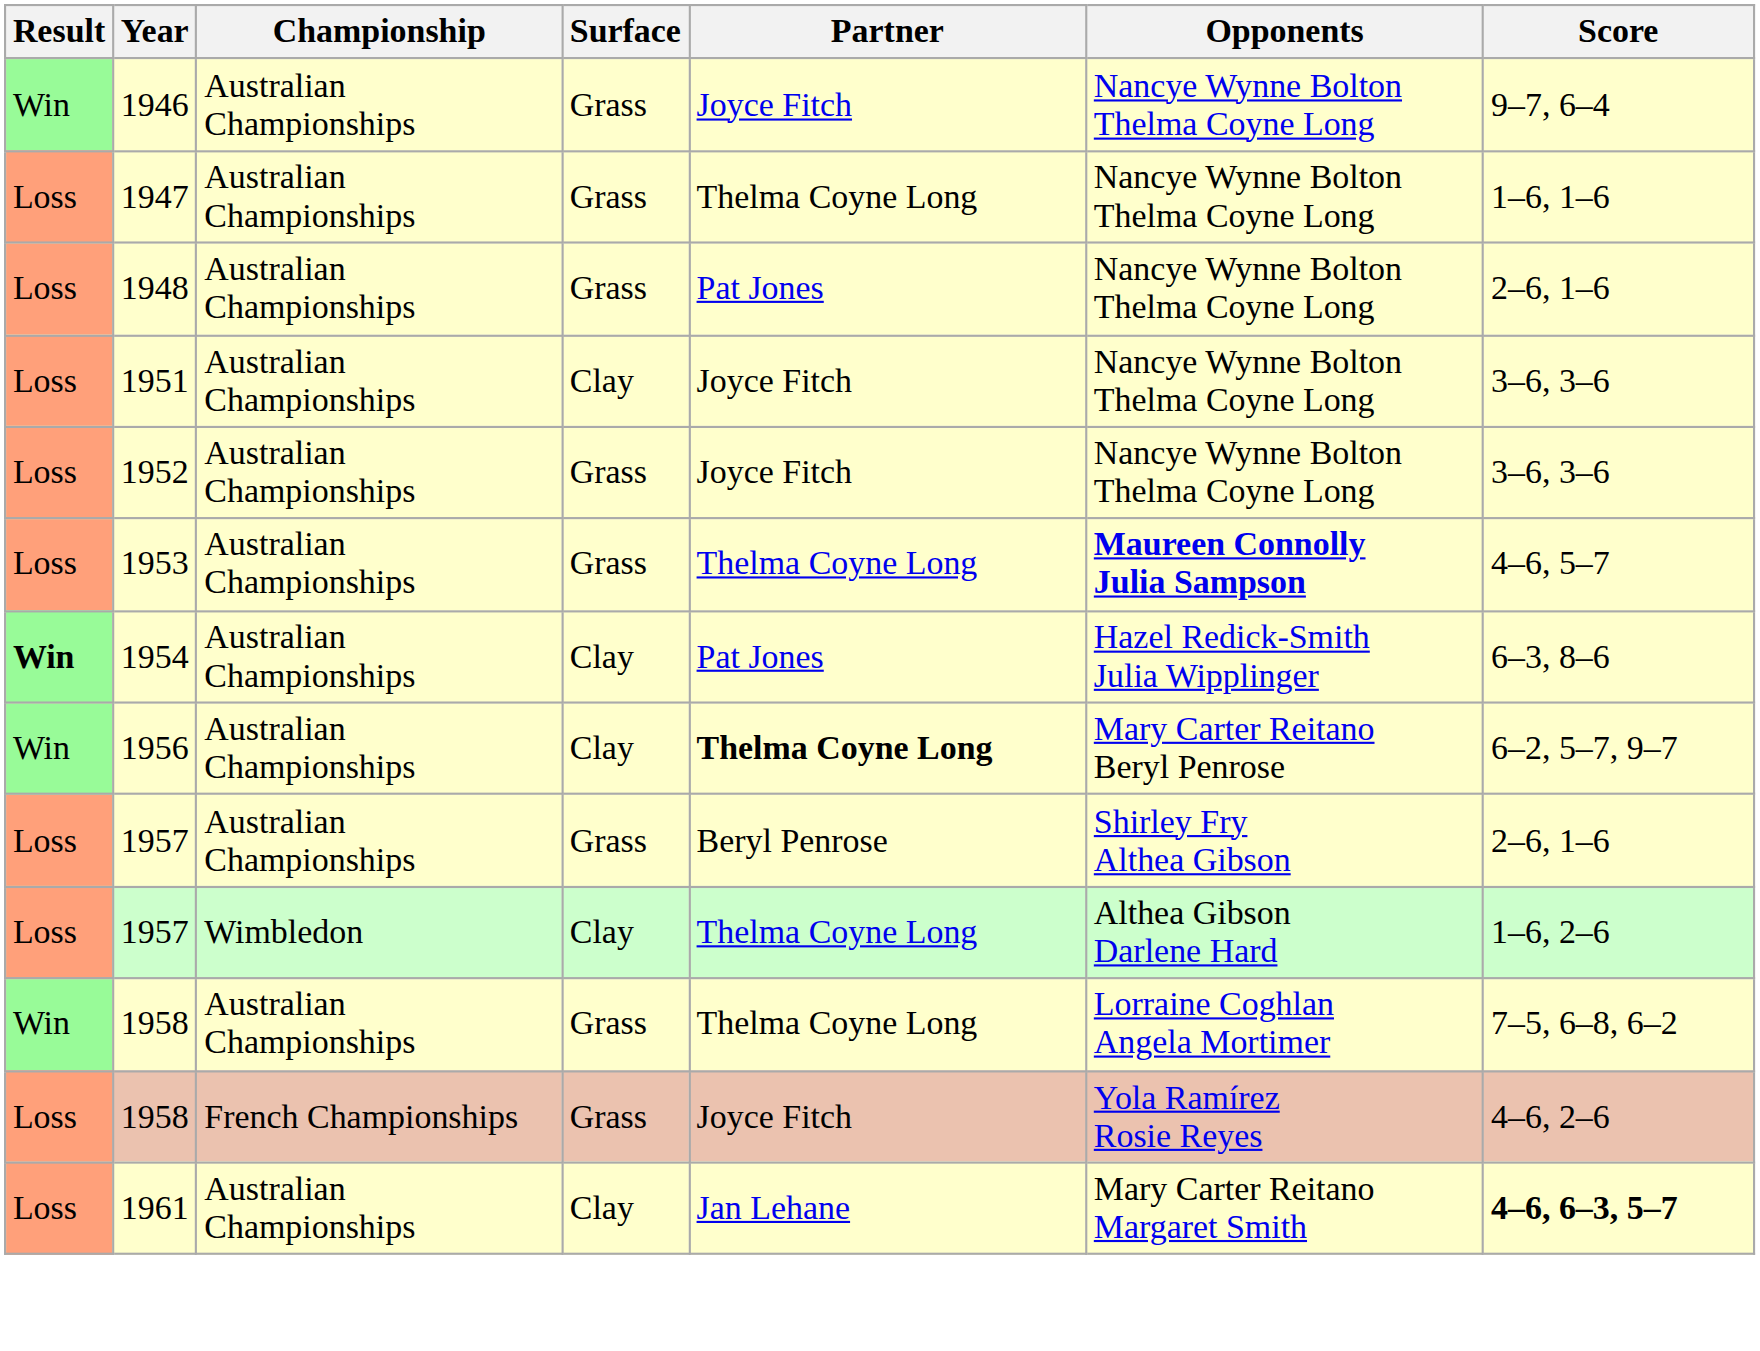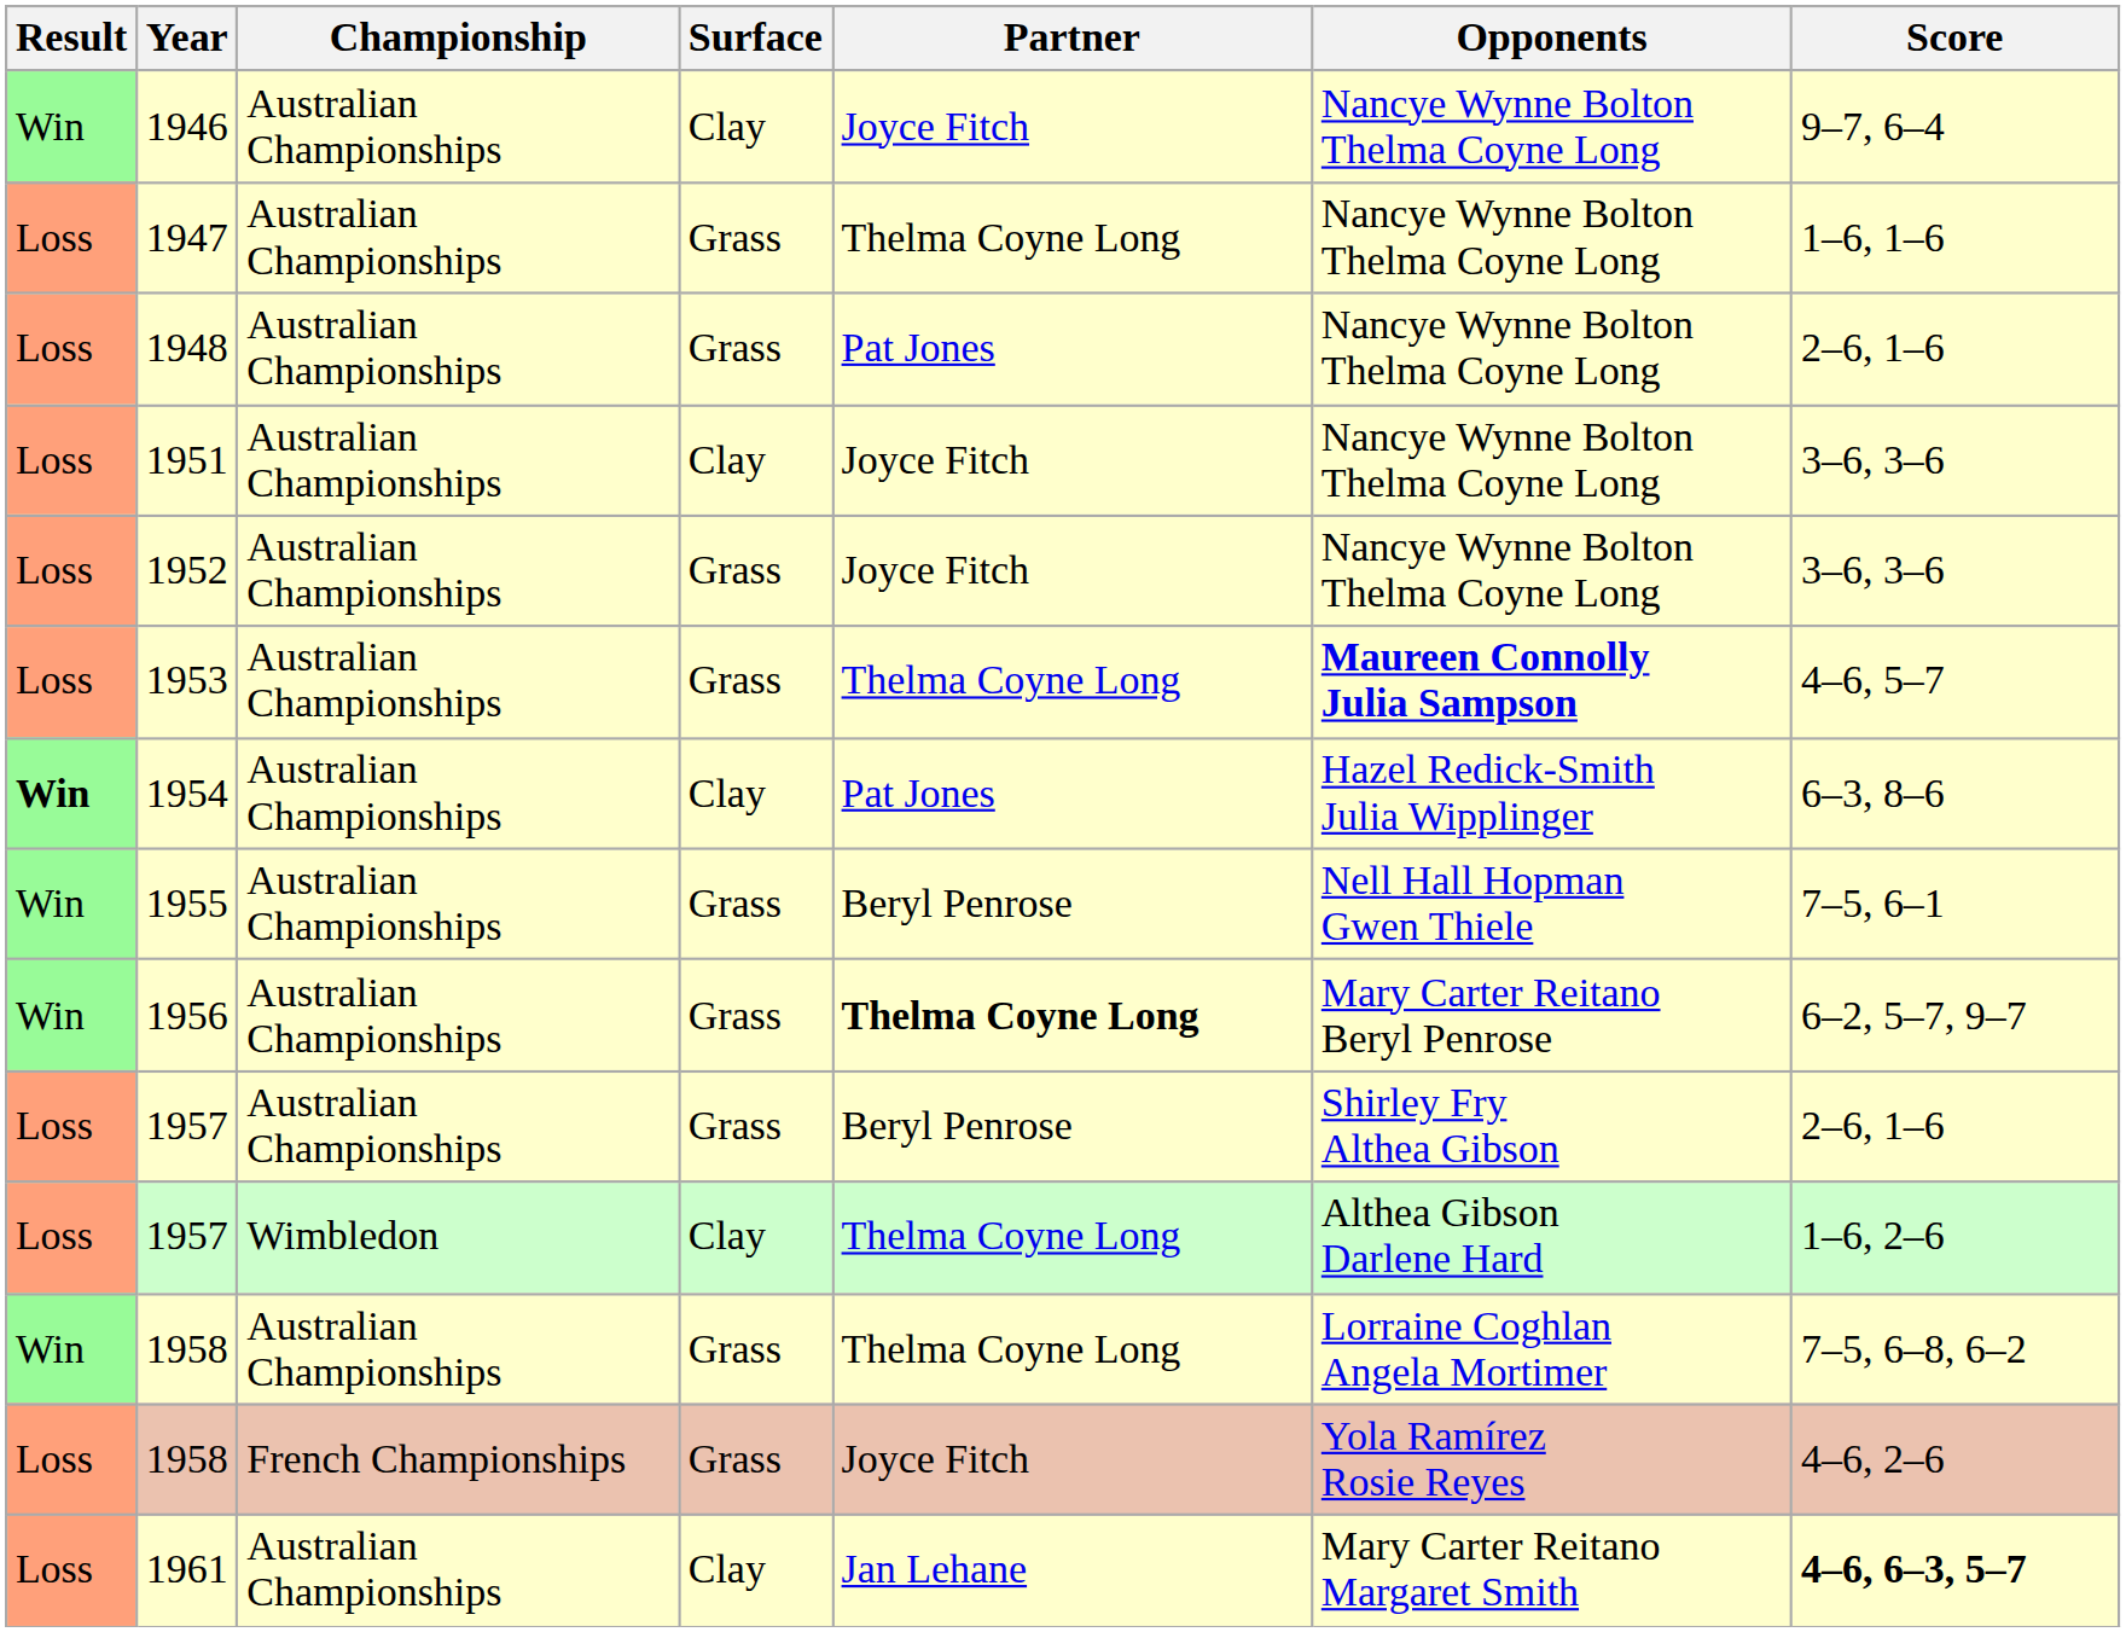 <table class="sortable wikitable">
 <tr>
 <th style="width:40px">Result</th>
 <th style="width:30px">Year</th>
 <th style="width:165px">Championship</th>
 <th style="width:50px">Surface</th>
 <th style="width:180px">Partner</th>
 <th style="width:180px">Opponents</th>
 <th style="width:120px" class="unsortable">Score</th>
 </tr>
 <tr style="background:#ffffcc;">
 <td style="background:#98fb98;">Win</td>
 <td>1946</td>
 <td>Australian Championships</td>
-<td>Grass</td>
+<td>Clay</td>
 <td> <a href='#'>Joyce Fitch</a></td>
 <td> <a href='#'>Nancye Wynne Bolton</a> <br>  <a href='#'>Thelma Coyne Long</a></td>
 <td>9–7, 6–4</td>
 </tr>
 <tr style="background:#ffffcc;">
 <td style="background:#ffa07a;">Loss</td>
 <td>1947</td>
 <td>Australian Championships</td>
 <td>Grass</td>
 <td> Thelma Coyne Long</td>
 <td> Nancye Wynne Bolton <br>  Thelma Coyne Long</td>
 <td>1–6, 1–6</td>
 </tr>
 <tr style="background:#ffffcc;">
 <td style="background:#ffa07a;">Loss</td>
 <td>1948</td>
 <td>Australian Championships</td>
 <td>Grass</td>
 <td> <a href='#'>Pat Jones</a></td>
 <td> Nancye Wynne Bolton <br>  Thelma Coyne Long</td>
 <td>2–6, 1–6</td>
 </tr>
 <tr style="background:#ffffcc;">
 <td style="background:#ffa07a;">Loss</td>
 <td>1951</td>
 <td>Australian Championships</td>
 <td>Clay</td>
 <td> Joyce Fitch</td>
 <td> Nancye Wynne Bolton <br>  Thelma Coyne Long</td>
 <td>3–6, 3–6</td>
 </tr>
 <tr style="background:#ffffcc;">
 <td style="background:#ffa07a;">Loss</td>
 <td>1952</td>
 <td>Australian Championships</td>
 <td>Grass</td>
 <td> Joyce Fitch</td>
 <td> Nancye Wynne Bolton <br>  Thelma Coyne Long</td>
 <td>3–6, 3–6</td>
 </tr>
 <tr style="background:#ffffcc;">
 <td style="background:#ffa07a;">Loss</td>
 <td>1953</td>
 <td>Australian Championships</td>
 <td>Grass</td>
 <td> <a href='#'>Thelma Coyne Long</a></td>
 <td><strong> <a href='#'>Maureen Connolly</a> <br>  <a href='#'>Julia Sampson</a></strong></td>
 <td>4–6, 5–7</td>
 </tr>
 <tr style="background:#ffffcc;">
 <td style="background:#98fb98;"><strong>Win</strong></td>
 <td>1954</td>
 <td>Australian Championships</td>
 <td>Clay</td>
 <td> <a href='#'>Pat Jones</a></td>
 <td> <a href='#'>Hazel Redick-Smith</a> <br>  <a href='#'>Julia Wipplinger</a></td>
 <td>6–3, 8–6</td>
 </tr>
 <tr style="background:#ffffcc;">
 <td style="background:#98fb98;">Win</td>
+<td>1955</td>
+<td>Australian Championships</td>
+<td>Grass</td>
+<td> Beryl Penrose</td>
+<td> <a href='#'>Nell Hall Hopman</a> <br>  <a href='#'>Gwen Thiele</a></td>
+<td>7–5, 6–1</td>
+</tr>
+<tr style="background:#ffffcc;">
+<td style="background:#98fb98;">Win</td>
 <td>1956</td>
 <td>Australian Championships</td>
-<td>Clay</td>
+<td>Grass</td>
 <td><strong> Thelma Coyne Long</strong></td>
 <td> <a href='#'>Mary Carter Reitano</a> <br>  Beryl Penrose</td>
 <td>6–2, 5–7, 9–7</td>
 </tr>
 <tr style="background:#ffffcc;">
 <td style="background:#ffa07a;">Loss</td>
 <td>1957</td>
 <td>Australian Championships</td>
 <td>Grass</td>
 <td> Beryl Penrose</td>
 <td> <a href='#'>Shirley Fry</a> <br>  <a href='#'>Althea Gibson</a></td>
 <td>2–6, 1–6</td>
 </tr>
 <tr style="background:#cfc;">
 <td style="background:#ffa07a;">Loss</td>
 <td>1957</td>
 <td>Wimbledon</td>
 <td>Clay</td>
 <td> <a href='#'>Thelma Coyne Long</a></td>
 <td> Althea Gibson <br>  <a href='#'>Darlene Hard</a></td>
 <td>1–6, 2–6</td>
 </tr>
 <tr style="background:#ffffcc;">
 <td style="background:#98fb98;">Win</td>
 <td>1958</td>
 <td>Australian Championships</td>
 <td>Grass</td>
 <td> Thelma Coyne Long</td>
 <td> <a href='#'>Lorraine Coghlan</a> <br>  <a href='#'>Angela Mortimer</a></td>
 <td>7–5, 6–8, 6–2</td>
 </tr>
 <tr style="background:#ebc2af;">
 <td style="background:#ffa07a;">Loss</td>
 <td>1958</td>
 <td>French Championships</td>
 <td>Grass</td>
 <td> Joyce Fitch</td>
 <td> <a href='#'>Yola Ramírez</a> <br>  <a href='#'>Rosie Reyes</a></td>
 <td>4–6, 2–6</td>
 </tr>
 <tr style="background:#ffffcc;">
 <td style="background:#ffa07a;">Loss</td>
 <td>1961</td>
 <td>Australian Championships</td>
 <td>Clay</td>
 <td> <a href='#'>Jan Lehane</a></td>
 <td> Mary Carter Reitano <br>  <a href='#'>Margaret Smith</a></td>
 <td><strong>4–6, 6–3, 5–7</strong></td>
 </tr>
 </table>
